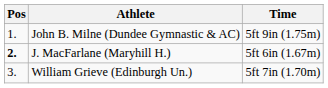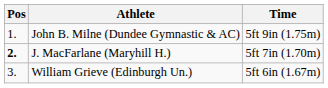 <table class="wikitable">
 <tr>
 <th>Pos</th>
 <th>Athlete</th>
 <th>Time</th>
 </tr>
 <tr>
 <td>1.</td>
 <td>John B. Milne (Dundee Gymnastic & AC)</td>
 <td>5ft 9in (1.75m)</td>
 </tr>
 <tr>
 <td><strong>2.</strong></td>
 <td>J. MacFarlane (Maryhill H.)</td>
-<td>5ft 6in (1.67m)</td>
+<td>5ft 7in (1.70m)</td>
 </tr>
 <tr>
 <td>3.</td>
 <td>William Grieve (Edinburgh Un.)</td>
-<td>5ft 7in (1.70m)</td>
+<td>5ft 6in (1.67m)</td>
 </tr>
 </table>
